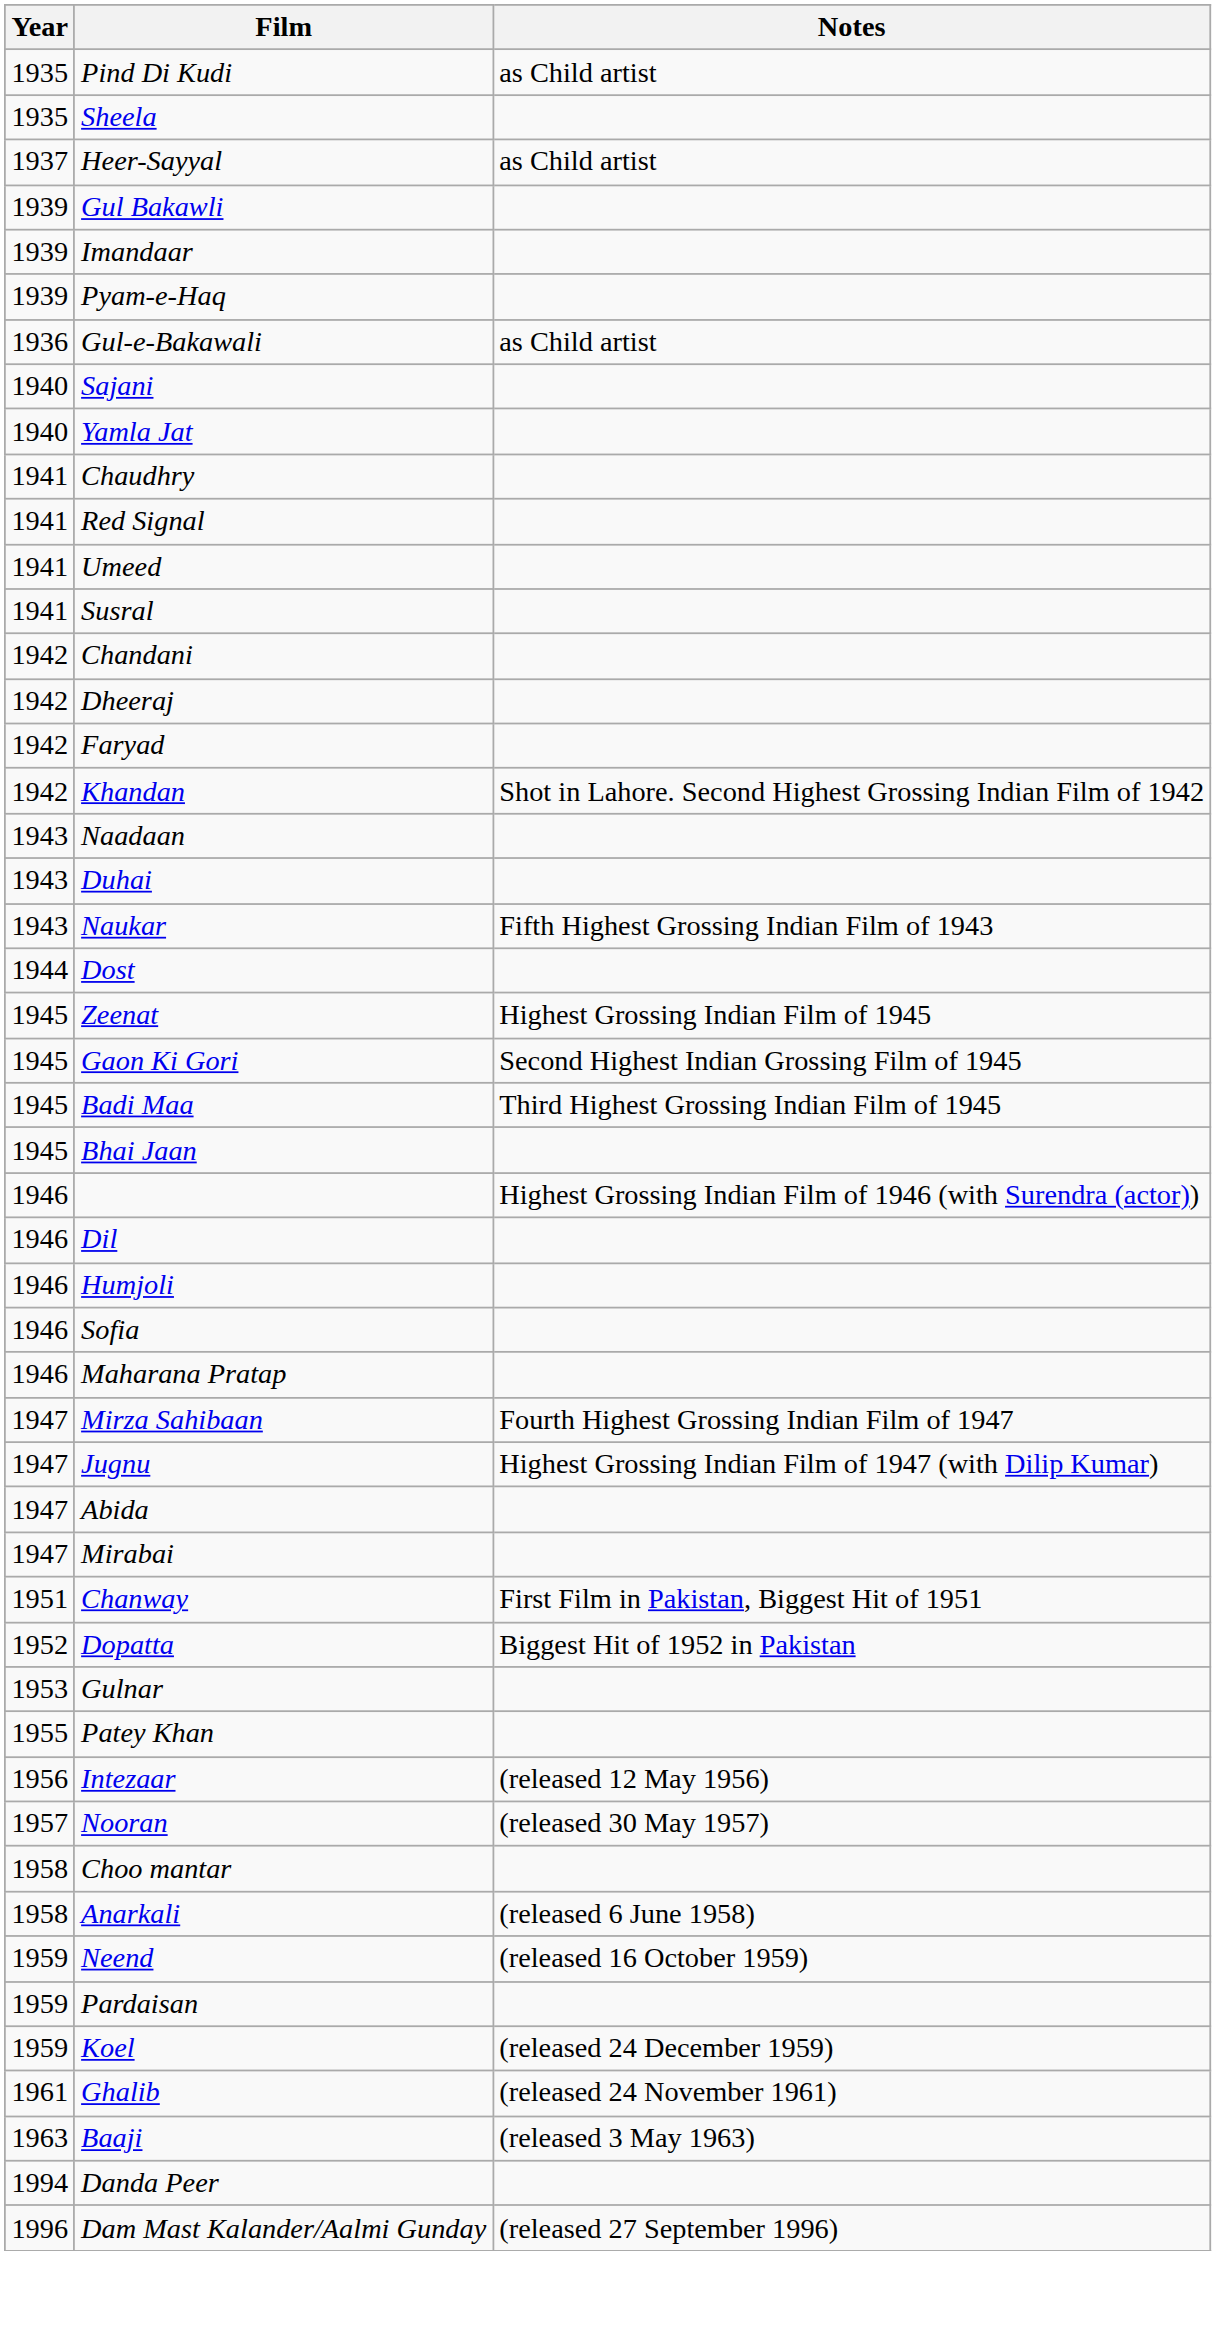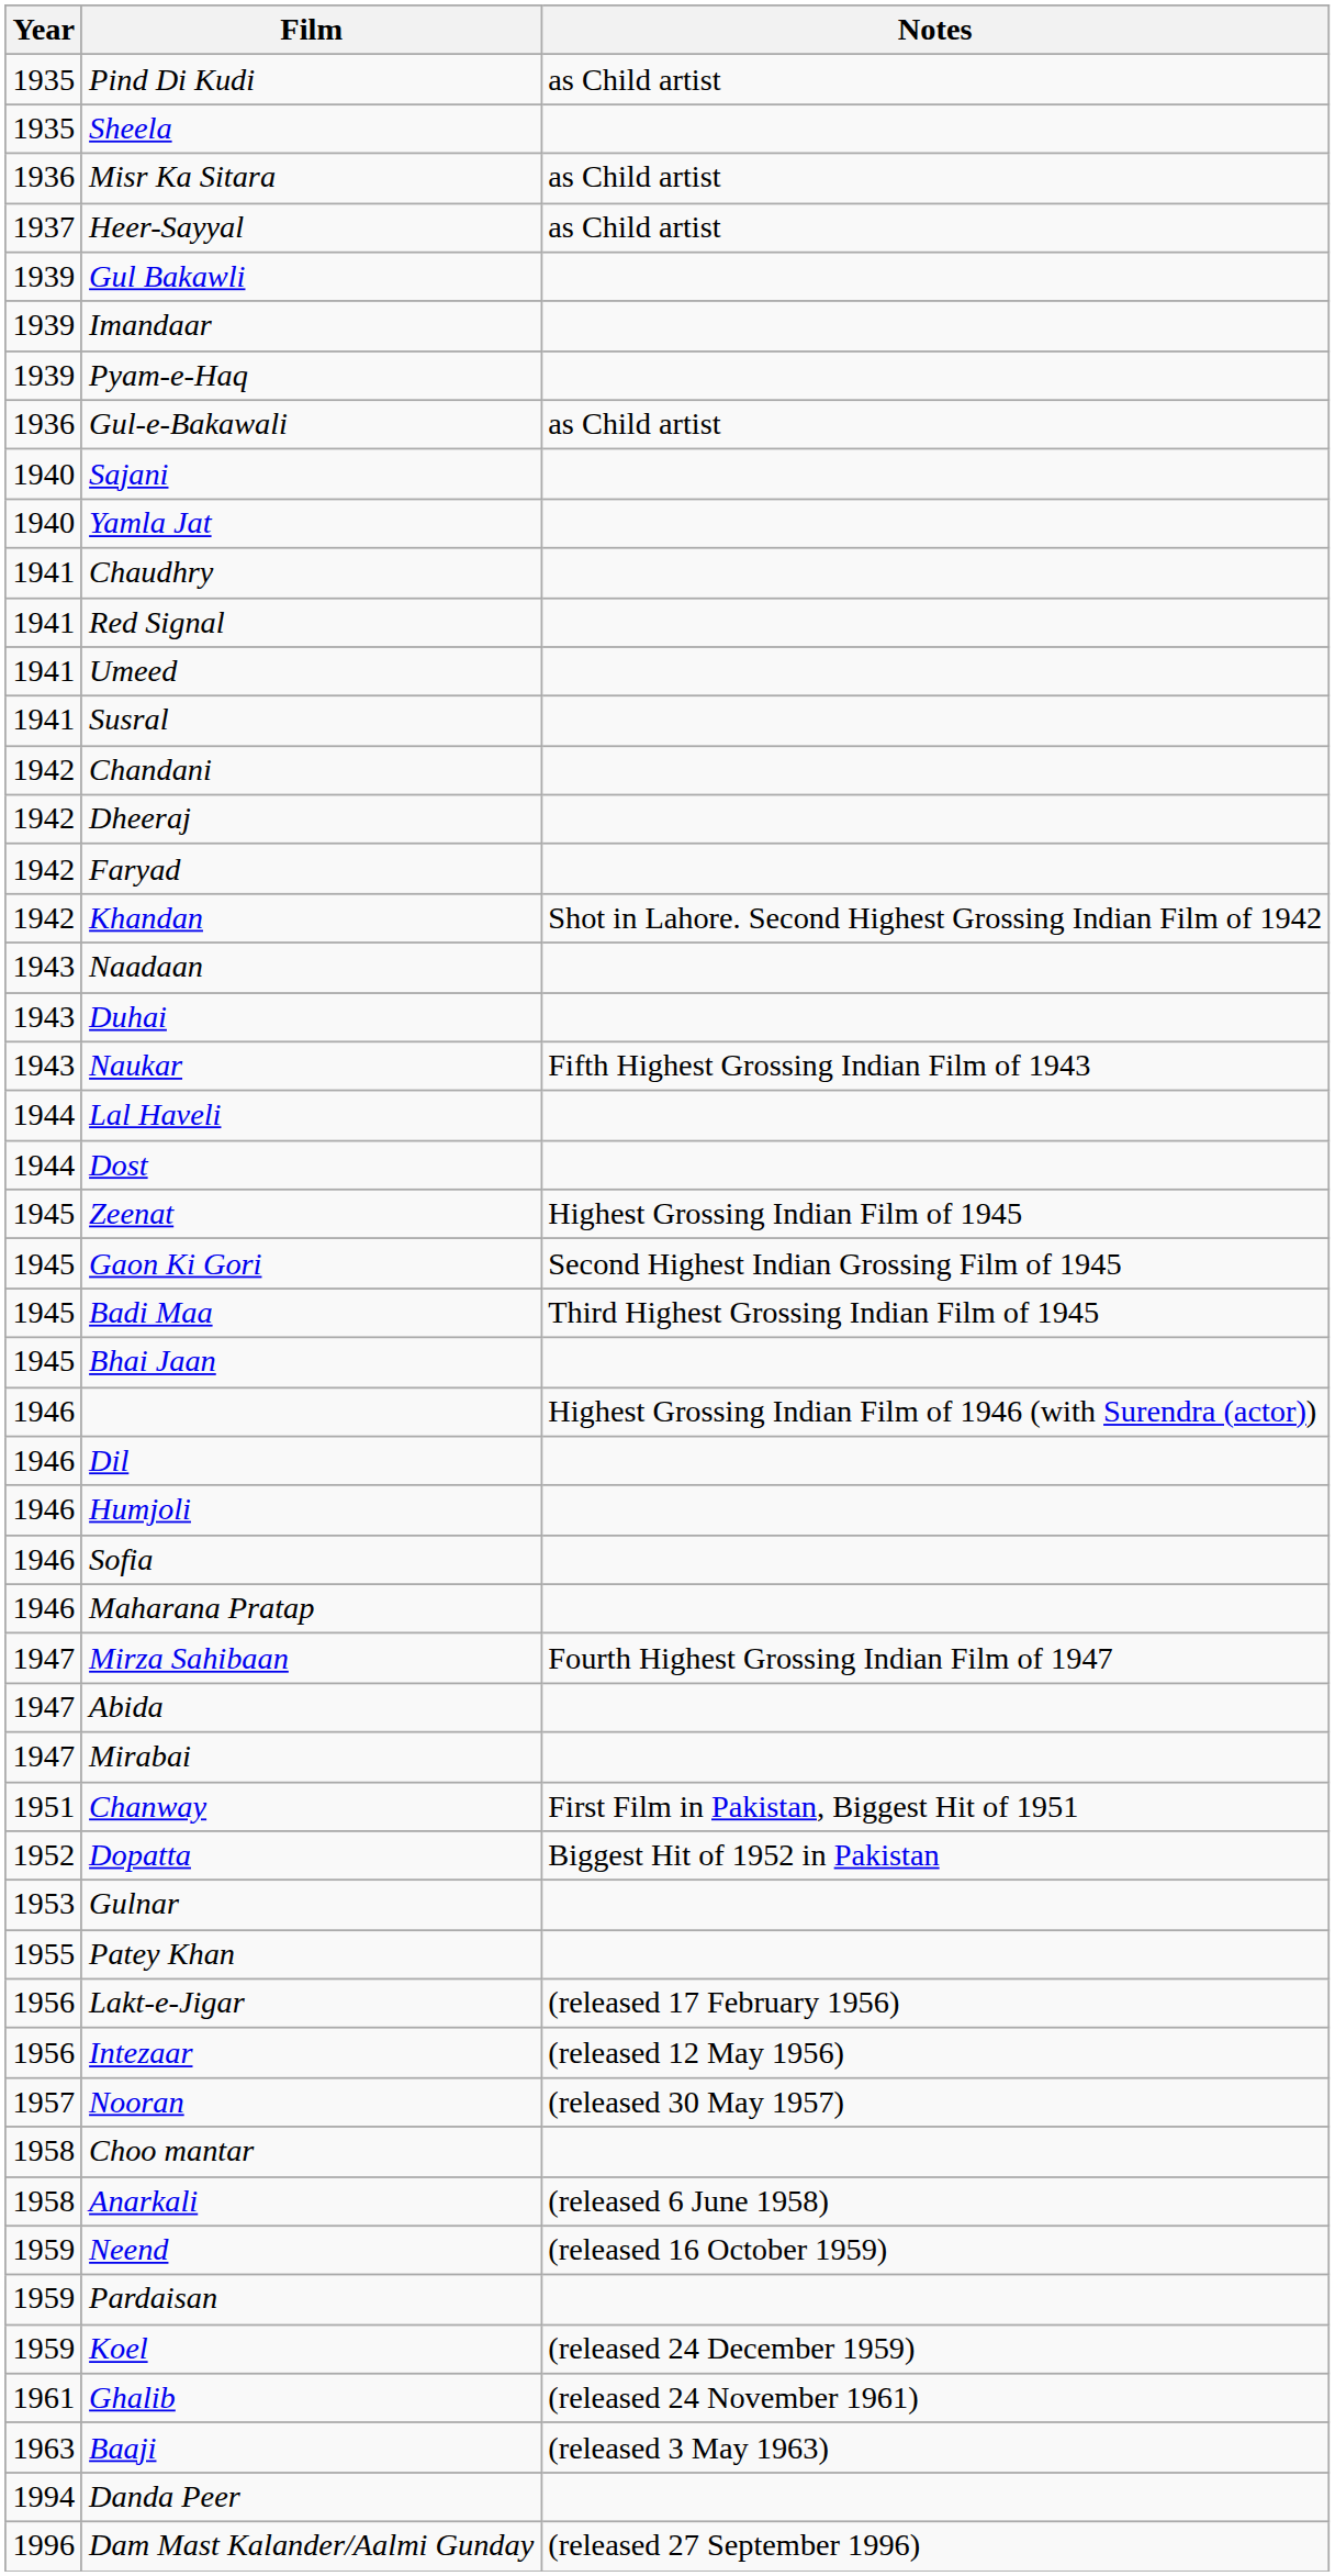 <table class="wikitable sortable">
 <tr>
 <th>Year</th>
 <th>Film</th>
 <th>Notes</th>
 </tr>
 <tr>
 <td>1935</td>
 <td><em>Pind Di Kudi</em></td>
 <td>as Child artist</td>
 </tr>
 <tr>
 <td>1935</td>
 <td><em><a href='#'>Sheela</a></em></td>
 <td></td>
+</tr>
+<tr>
+<td>1936</td>
+<td><em>Misr Ka Sitara</em></td>
+<td>as Child artist</td>
 </tr>
 <tr>
 <td>1937</td>
 <td><em>Heer-Sayyal</em></td>
 <td>as Child artist</td>
 </tr>
 <tr>
 <td>1939</td>
 <td><em><a href='#'>Gul Bakawli</a></em></td>
 <td></td>
 </tr>
 <tr>
 <td>1939</td>
 <td><em>Imandaar</em></td>
 <td></td>
 </tr>
 <tr>
 <td>1939</td>
 <td><em>Pyam-e-Haq</em></td>
 <td></td>
 </tr>
 <tr>
 <td>1936</td>
 <td><em>Gul-e-Bakawali</em></td>
 <td>as Child artist</td>
 </tr>
 <tr>
 <td>1940</td>
 <td><em><a href='#'>Sajani</a></em></td>
 <td></td>
 </tr>
 <tr>
 <td>1940</td>
 <td><em><a href='#'>Yamla Jat</a></em></td>
 <td></td>
 </tr>
 <tr>
 <td>1941</td>
 <td><em>Chaudhry</em></td>
 <td></td>
 </tr>
 <tr>
 <td>1941</td>
 <td><em>Red Signal</em></td>
 <td></td>
 </tr>
 <tr>
 <td>1941</td>
 <td><em>Umeed</em></td>
 <td></td>
 </tr>
 <tr>
 <td>1941</td>
 <td><em>Susral</em></td>
 <td></td>
 </tr>
 <tr>
 <td>1942</td>
 <td><em>Chandani</em></td>
 <td></td>
 </tr>
 <tr>
 <td>1942</td>
 <td><em>Dheeraj</em></td>
 <td></td>
 </tr>
 <tr>
 <td>1942</td>
 <td><em>Faryad</em></td>
 <td></td>
 </tr>
 <tr>
 <td>1942</td>
 <td><em><a href='#'>Khandan</a></em></td>
 <td>Shot in Lahore. Second Highest Grossing Indian Film of 1942</td>
 </tr>
 <tr>
 <td>1943</td>
 <td><em>Naadaan</em></td>
 <td></td>
 </tr>
 <tr>
 <td>1943</td>
 <td><em><a href='#'>Duhai</a></em></td>
 <td></td>
 </tr>
 <tr>
 <td>1943</td>
 <td><em><a href='#'>Naukar</a></em></td>
 <td>Fifth Highest Grossing Indian Film of 1943</td>
 </tr>
 <tr>
 <td>1944</td>
+<td><em><a href='#'>Lal Haveli</a></em></td>
+<td></td>
+</tr>
+<tr>
+<td>1944</td>
 <td><em><a href='#'>Dost</a></em></td>
 <td></td>
 </tr>
 <tr>
 <td>1945</td>
 <td><em><a href='#'>Zeenat</a></em></td>
 <td>Highest Grossing Indian Film of 1945</td>
 </tr>
 <tr>
 <td>1945</td>
 <td><em><a href='#'>Gaon Ki Gori</a></em></td>
 <td>Second Highest Indian Grossing Film of 1945</td>
 </tr>
 <tr>
 <td>1945</td>
 <td><em><a href='#'>Badi Maa</a></em></td>
 <td>Third Highest Grossing Indian Film of 1945</td>
 </tr>
 <tr>
 <td>1945</td>
 <td><em><a href='#'>Bhai Jaan</a></em></td>
 <td></td>
 </tr>
 <tr>
 <td>1946</td>
 <td></td>
 <td>Highest Grossing Indian Film of 1946 (with <a href='#'>Surendra (actor)</a>)</td>
 </tr>
 <tr>
 <td>1946</td>
 <td><em><a href='#'>Dil</a></em></td>
 <td></td>
 </tr>
 <tr>
 <td>1946</td>
 <td><em><a href='#'>Humjoli</a></em></td>
 <td></td>
 </tr>
 <tr>
 <td>1946</td>
 <td><em>Sofia</em></td>
 <td></td>
 </tr>
 <tr>
 <td>1946</td>
 <td><em>Maharana Pratap</em></td>
 <td></td>
 </tr>
 <tr>
 <td>1947</td>
 <td><em><a href='#'>Mirza Sahibaan</a></em></td>
 <td>Fourth Highest Grossing Indian Film of 1947</td>
 </tr>
 <tr>
 <td>1947</td>
-<td><em><a href='#'>Jugnu</a></em></td>
-<td>Highest Grossing Indian Film of 1947 (with <a href='#'>Dilip Kumar</a>)</td>
-</tr>
-<tr>
-<td>1947</td>
 <td><em>Abida</em></td>
 <td></td>
 </tr>
 <tr>
 <td>1947</td>
 <td><em>Mirabai</em></td>
 <td></td>
 </tr>
 <tr>
 <td>1951</td>
 <td><em><a href='#'>Chanway</a></em></td>
 <td>First Film in <a href='#'>Pakistan</a>, Biggest Hit of 1951</td>
 </tr>
 <tr>
 <td>1952</td>
 <td><em><a href='#'>Dopatta</a></em></td>
 <td>Biggest Hit of 1952 in <a href='#'>Pakistan</a></td>
 </tr>
 <tr>
 <td>1953</td>
 <td><em>Gulnar</em></td>
 <td></td>
 </tr>
 <tr>
 <td>1955</td>
 <td><em>Patey Khan</em></td>
 <td></td>
+</tr>
+<tr>
+<td>1956</td>
+<td><em>Lakt-e-Jigar</em></td>
+<td>(released 17 February 1956)</td>
 </tr>
 <tr>
 <td>1956</td>
 <td><em><a href='#'>Intezaar</a></em></td>
 <td>(released 12 May 1956)</td>
 </tr>
 <tr>
 <td>1957</td>
 <td><em><a href='#'>Nooran</a></em></td>
 <td>(released 30 May 1957)</td>
 </tr>
 <tr>
 <td>1958</td>
 <td><em>Choo mantar</em></td>
 <td></td>
 </tr>
 <tr>
 <td>1958</td>
 <td><em><a href='#'>Anarkali</a></em></td>
 <td>(released 6 June 1958)</td>
 </tr>
 <tr>
 <td>1959</td>
 <td><em><a href='#'>Neend</a></em></td>
 <td>(released 16 October 1959)</td>
 </tr>
 <tr>
 <td>1959</td>
 <td><em>Pardaisan</em></td>
 <td></td>
 </tr>
 <tr>
 <td>1959</td>
 <td><em><a href='#'>Koel</a></em></td>
 <td>(released 24 December 1959)</td>
 </tr>
 <tr>
 <td>1961</td>
 <td><em><a href='#'>Ghalib</a></em></td>
 <td>(released 24 November 1961)</td>
 </tr>
 <tr>
 <td>1963</td>
 <td><em><a href='#'>Baaji</a></em></td>
 <td>(released 3 May 1963)</td>
 </tr>
 <tr>
 <td>1994</td>
 <td><em>Danda Peer</em></td>
 <td></td>
 </tr>
 <tr>
 <td>1996</td>
 <td><em>Dam Mast Kalander/Aalmi Gunday</em></td>
 <td>(released 27 September 1996)</td>
 </tr>
 <tr>
 </tr>
 </table>
